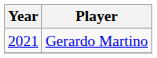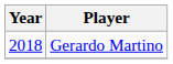 <table class="wikitable">
 <tr>
 <th>Year</th>
 <th>Player</th>
 </tr>
 <tr>
-<td><a href='#'>2021</a></td>
+<td><a href='#'>2018</a></td>
 <td> <a href='#'>Gerardo Martino</a></td>
 </tr>
 <tr>
 </tr>
 </table>
